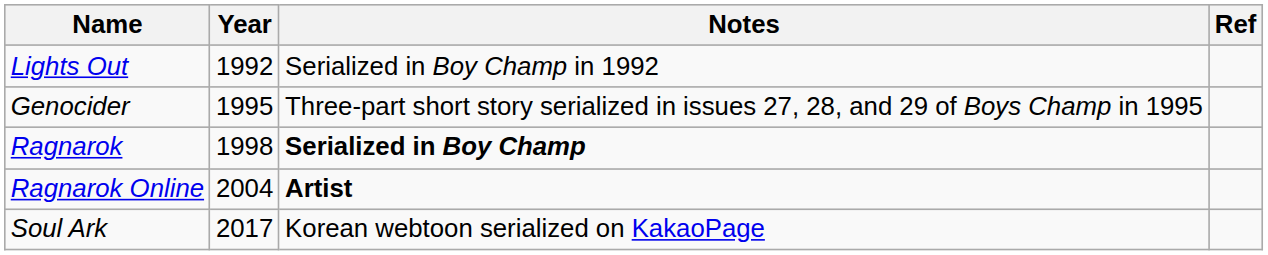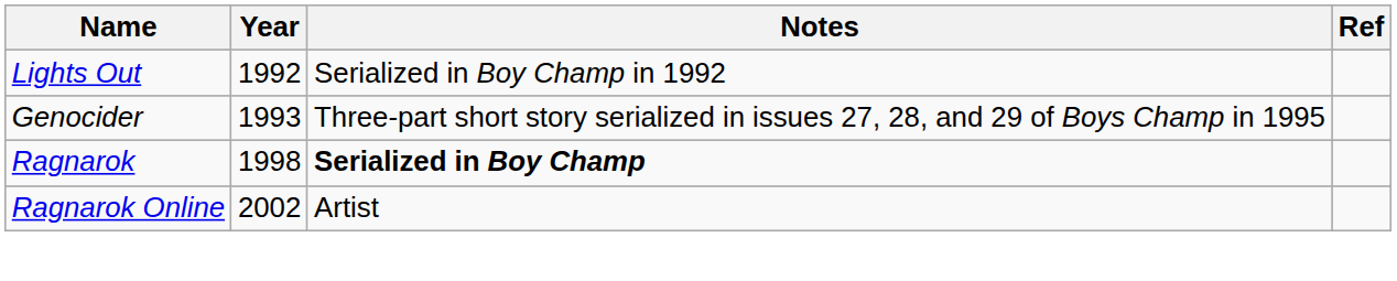 <table class="wikitable sortable">
 <tr>
 <th>Name</th>
 <th>Year</th>
 <th class="unsortable">Notes</th>
 <th class="unsortable">Ref</th>
 </tr>
 <tr>
 <td><em><a href='#'>Lights Out</a></em></td>
 <td>1992</td>
 <td>Serialized in <em>Boy Champ</em> in 1992</td>
 <td></td>
 </tr>
 <tr>
 <td><em>Genocider</em></td>
-<td>1995</td>
+<td>1993</td>
 <td>Three-part short story serialized in issues 27, 28, and 29 of <em>Boys Champ</em> in 1995</td>
 <td></td>
 </tr>
 <tr>
 <td><em><a href='#'>Ragnarok</a></em></td>
 <td>1998</td>
 <td><strong>Serialized in <em>Boy Champ</em></strong></td>
 <td></td>
 </tr>
 <tr>
 <td><em><a href='#'>Ragnarok Online</a></em></td>
-<td>2004</td>
-<td><strong>Artist</strong></td>
-<td></td>
-</tr>
-<tr>
-<td><em>Soul Ark</em></td>
-<td>2017</td>
-<td>Korean webtoon serialized on <a href='#'>KakaoPage</a></td>
+<td>2002</td>
+<td>Artist</td>
 <td></td>
 </tr>
 </table>
